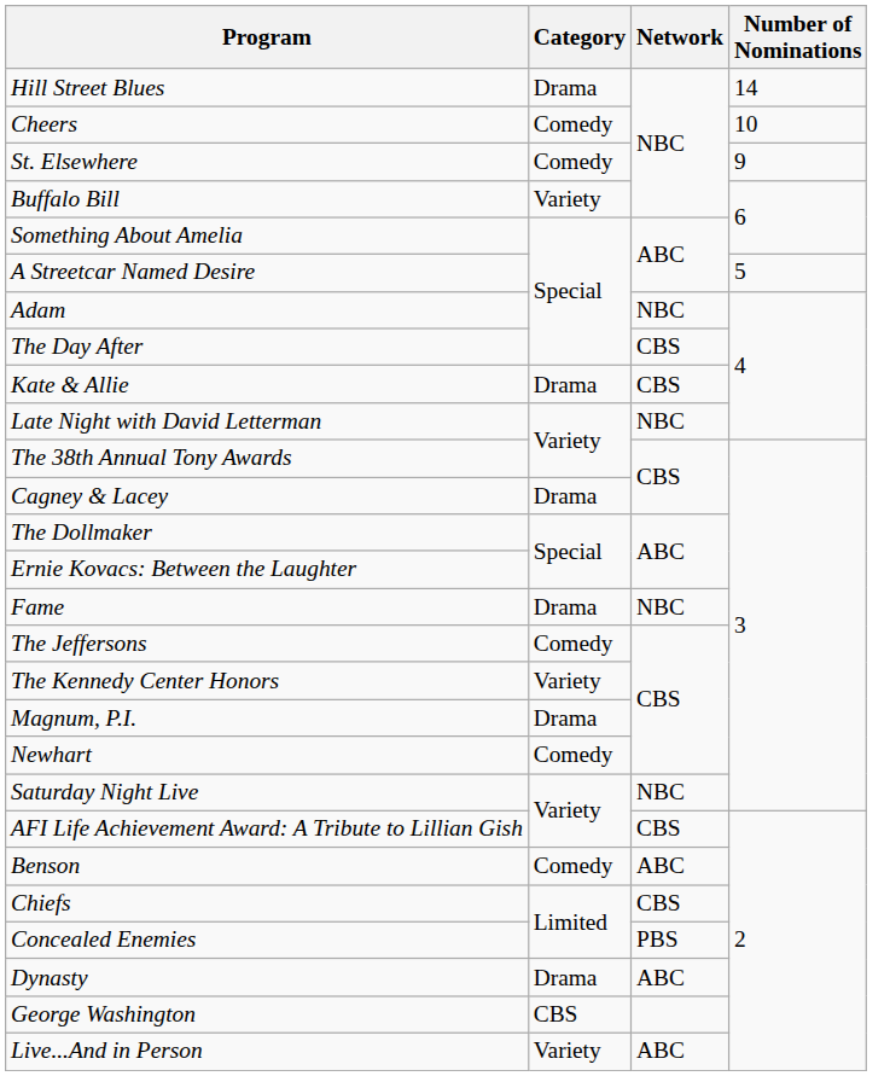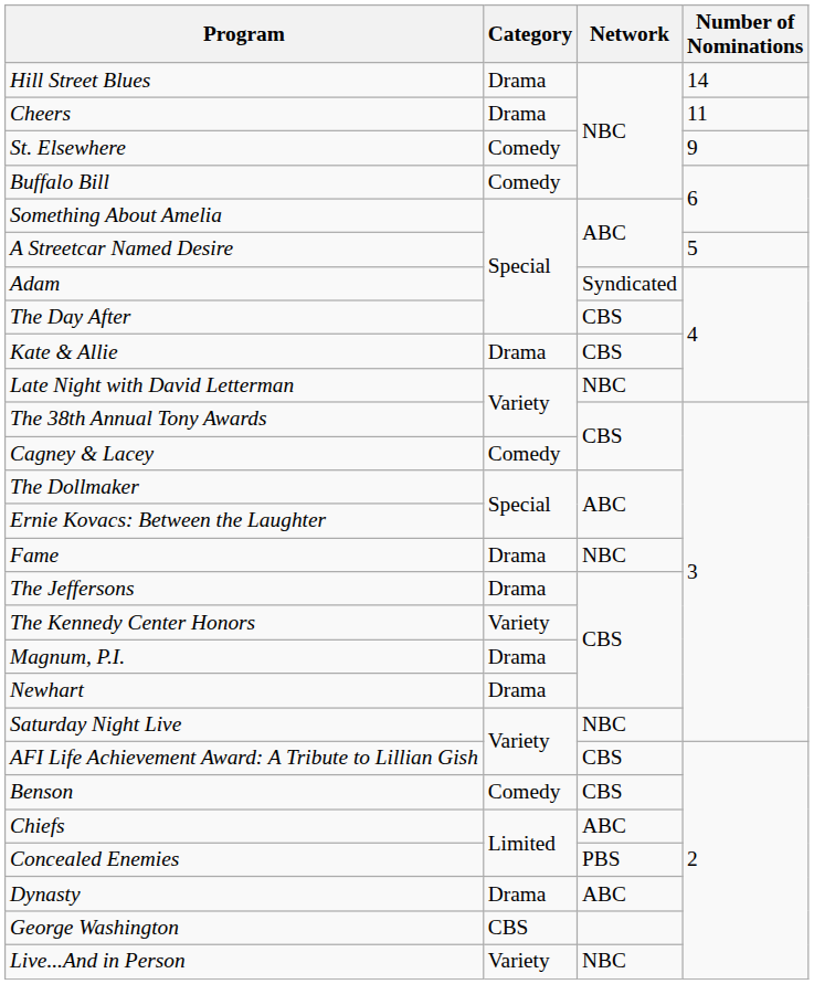 <table class="wikitable">
 <tr>
 <th>Program</th>
 <th>Category</th>
 <th>Network</th>
 <th>Number of<br>Nominations</th>
 </tr>
 <tr>
 <td><em>Hill Street Blues</em></td>
 <td>Drama</td>
 <td rowspan="4">NBC</td>
 <td>14</td>
 </tr>
 <tr>
 <td><em>Cheers</em></td>
-<td>Comedy</td>
-<td>10</td>
+<td>Drama</td>
+<td>11</td>
 </tr>
 <tr>
 <td><em>St. Elsewhere</em></td>
 <td>Comedy</td>
 <td>9</td>
 </tr>
 <tr>
 <td><em>Buffalo Bill</em></td>
-<td>Variety</td>
+<td>Comedy</td>
 <td rowspan="2">6</td>
 </tr>
 <tr>
 <td><em>Something About Amelia</em></td>
 <td rowspan="4">Special</td>
 <td rowspan="2">ABC</td>
 </tr>
 <tr>
 <td><em>A Streetcar Named Desire</em></td>
 <td>5</td>
 </tr>
 <tr>
 <td><em>Adam</em></td>
-<td>NBC</td>
+<td>Syndicated</td>
 <td rowspan="4">4</td>
 </tr>
 <tr>
 <td><em>The Day After</em></td>
 <td>CBS</td>
 </tr>
 <tr>
 <td><em>Kate & Allie</em></td>
 <td>Drama</td>
 <td>CBS</td>
 </tr>
 <tr>
 <td><em>Late Night with David Letterman</em></td>
 <td rowspan="2">Variety</td>
 <td>NBC</td>
 </tr>
 <tr>
 <td><em>The 38th Annual Tony Awards</em></td>
 <td rowspan="2">CBS</td>
 <td rowspan="10">3</td>
 </tr>
 <tr>
 <td><em>Cagney & Lacey</em></td>
-<td>Drama</td>
+<td>Comedy</td>
 </tr>
 <tr>
 <td><em>The Dollmaker</em></td>
 <td rowspan="2">Special</td>
 <td rowspan="2">ABC</td>
 </tr>
 <tr>
 <td><em>Ernie Kovacs: Between the Laughter</em></td>
 </tr>
 <tr>
 <td><em>Fame</em></td>
 <td>Drama</td>
 <td>NBC</td>
 </tr>
 <tr>
 <td><em>The Jeffersons</em></td>
-<td>Comedy</td>
+<td>Drama</td>
 <td rowspan="4">CBS</td>
 </tr>
 <tr>
 <td><em>The Kennedy Center Honors</em></td>
 <td>Variety</td>
 </tr>
 <tr>
 <td><em>Magnum, P.I.</em></td>
 <td>Drama</td>
 </tr>
 <tr>
 <td><em>Newhart</em></td>
-<td>Comedy</td>
+<td>Drama</td>
 </tr>
 <tr>
 <td><em>Saturday Night Live</em></td>
 <td rowspan="2">Variety</td>
 <td>NBC</td>
 </tr>
 <tr>
 <td><em>AFI Life Achievement Award: A Tribute to Lillian Gish</em></td>
 <td>CBS</td>
 <td rowspan="7">2</td>
 </tr>
 <tr>
 <td><em>Benson</em></td>
 <td>Comedy</td>
-<td>ABC</td>
+<td>CBS</td>
 </tr>
 <tr>
 <td><em>Chiefs</em></td>
 <td rowspan="2">Limited</td>
-<td>CBS</td>
+<td>ABC</td>
 </tr>
 <tr>
 <td><em>Concealed Enemies</em></td>
 <td>PBS</td>
 </tr>
 <tr>
 <td><em>Dynasty</em></td>
 <td>Drama</td>
 <td>ABC</td>
 </tr>
 <tr>
 <td><em>George Washington</em></td>
 <td>CBS</td>
 </tr>
 <tr>
 <td><em>Live...And in Person</em></td>
 <td>Variety</td>
-<td>ABC</td>
+<td>NBC</td>
 </tr>
 </table>
